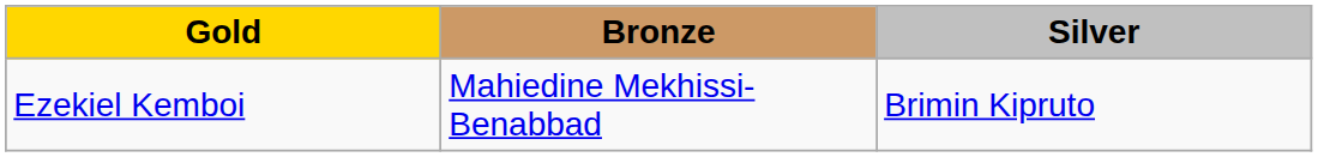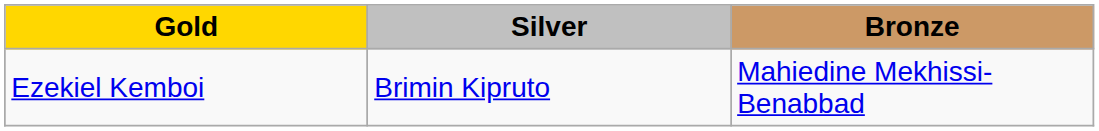 <table class="wikitable" style="text-align:left">
 <tr align="center">
 <td width=200 bgcolor=gold><strong>Gold</strong></td>
+<td width=200 bgcolor=silver><strong>Silver</strong></td>
 <td width=200 bgcolor=CC9966><strong>Bronze</strong></td>
-<td width=200 bgcolor=silver><strong>Silver</strong></td>
 </tr>
 <tr>
 <td><a href='#'>Ezekiel Kemboi</a><br><em></em></td>
+<td><a href='#'>Brimin Kipruto</a><br><em></em></td>
 <td><a href='#'>Mahiedine Mekhissi-Benabbad</a><br><em></em></td>
-<td><a href='#'>Brimin Kipruto</a><br><em></em></td>
 </tr>
 </table>
